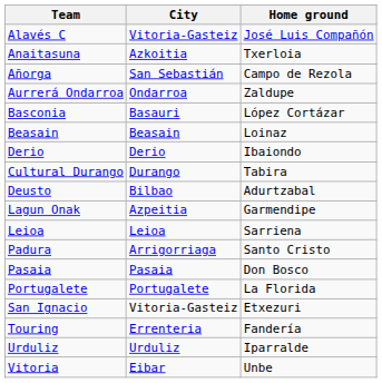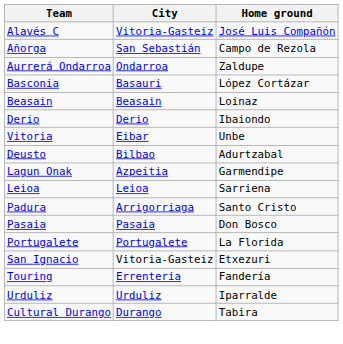 <table class="wikitable sortable">
 <tr>
 <th>Team</th>
 <th>City</th>
 <th>Home ground</th>
 </tr>
 <tr>
 <td><a href='#'>Alavés C</a></td>
 <td><a href='#'>Vitoria-Gasteiz</a></td>
 <td><a href='#'>José Luis Compañón</a></td>
-</tr>
-<tr>
-<td><a href='#'>Anaitasuna</a></td>
-<td><a href='#'>Azkoitia</a></td>
-<td>Txerloia</td>
 </tr>
 <tr>
 <td><a href='#'>Añorga</a></td>
 <td><a href='#'>San Sebastián</a></td>
 <td>Campo de Rezola</td>
 </tr>
 <tr>
 <td><a href='#'>Aurrerá Ondarroa</a></td>
 <td><a href='#'>Ondarroa</a></td>
 <td>Zaldupe</td>
 </tr>
 <tr>
 <td><a href='#'>Basconia</a></td>
 <td><a href='#'>Basauri</a></td>
 <td>López Cortázar</td>
 </tr>
 <tr>
 <td><a href='#'>Beasain</a></td>
 <td><a href='#'>Beasain</a></td>
 <td>Loinaz</td>
 </tr>
 <tr>
 <td><a href='#'>Derio</a></td>
 <td><a href='#'>Derio</a></td>
 <td>Ibaiondo</td>
 </tr>
 <tr>
-<td><a href='#'>Cultural Durango</a></td>
-<td><a href='#'>Durango</a></td>
-<td>Tabira</td>
+<td><a href='#'>Vitoria</a></td>
+<td><a href='#'>Eibar</a></td>
+<td>Unbe</td>
 </tr>
 <tr>
 <td><a href='#'>Deusto</a></td>
 <td><a href='#'>Bilbao</a></td>
 <td>Adurtzabal</td>
 </tr>
 <tr>
 <td><a href='#'>Lagun Onak</a></td>
 <td><a href='#'>Azpeitia</a></td>
 <td>Garmendipe</td>
 </tr>
 <tr>
 <td><a href='#'>Leioa</a></td>
 <td><a href='#'>Leioa</a></td>
 <td>Sarriena</td>
 </tr>
 <tr>
 <td><a href='#'>Padura</a></td>
 <td><a href='#'>Arrigorriaga</a></td>
 <td>Santo Cristo</td>
 </tr>
 <tr>
 <td><a href='#'>Pasaia</a></td>
 <td><a href='#'>Pasaia</a></td>
 <td>Don Bosco</td>
 </tr>
 <tr>
 <td><a href='#'>Portugalete</a></td>
 <td><a href='#'>Portugalete</a></td>
 <td>La Florida</td>
 </tr>
 <tr>
 <td><a href='#'>San Ignacio</a></td>
 <td>Vitoria-Gasteiz</td>
 <td>Etxezuri</td>
 </tr>
 <tr>
 <td><a href='#'>Touring</a></td>
 <td><a href='#'>Errenteria</a></td>
 <td>Fandería</td>
 </tr>
 <tr>
 <td><a href='#'>Urduliz</a></td>
 <td><a href='#'>Urduliz</a></td>
 <td>Iparralde</td>
 </tr>
 <tr>
-<td><a href='#'>Vitoria</a></td>
-<td><a href='#'>Eibar</a></td>
-<td>Unbe</td>
+<td><a href='#'>Cultural Durango</a></td>
+<td><a href='#'>Durango</a></td>
+<td>Tabira</td>
 </tr>
 </table>
